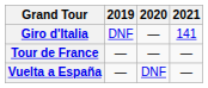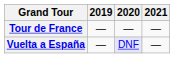 <table class="wikitable plainrowheaders">
 <tr>
 <th>Grand Tour</th>
 <th scope="col">2019</th>
 <th scope="col">2020</th>
 <th scope="col">2021</th>
-</tr>
-<tr style="text-align:center;">
-<th scope="row"> <a href='#'>Giro d'Italia</a></th>
-<td><a href='#'>DNF</a></td>
-<td>—</td>
-<td><a href='#'>141</a></td>
 </tr>
 <tr style="text-align:center;">
 <th scope="row"> <a href='#'>Tour de France</a></th>
 <td>—</td>
 <td>—</td>
 <td>—</td>
 </tr>
 <tr style="text-align:center;">
 <th scope="row"> <a href='#'>Vuelta a España</a></th>
 <td>—</td>
-<td><a href='#'>DNF</a></td>
+<td style="background: lavender;"><a href='#'>DNF</a></td>
 <td>—</td>
 </tr>
 </table>
